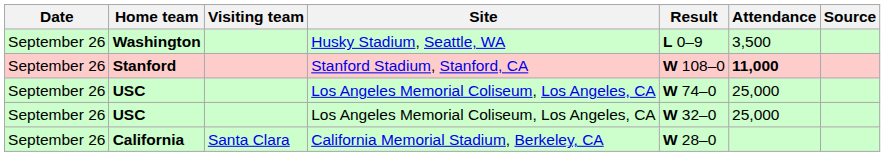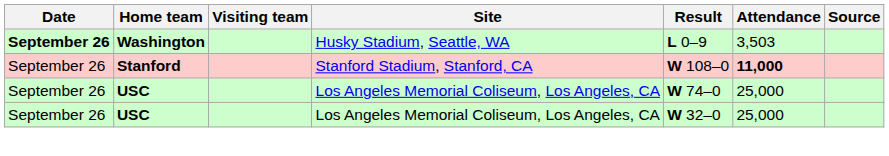 <table class="wikitable" style="font-size:95%;">
 <tr>
 <th>Date</th>
 <th>Home team</th>
 <th>Visiting team</th>
 <th>Site</th>
 <th>Result</th>
 <th>Attendance</th>
 <th class="unsortable">Source</th>
 </tr>
 <tr bgcolor=ccffcc>
-<td>September 26</td>
+<td><strong>September 26</strong></td>
 <td><strong>Washington</strong></td>
 <td></td>
 <td><a href='#'>Husky Stadium</a>, <a href='#'>Seattle, WA</a></td>
 <td><strong>L</strong> 0–9</td>
-<td>3,500</td>
+<td>3,503</td>
 <td></td>
 </tr>
 <tr bgcolor=#ffcccc>
 <td>September 26</td>
 <td><strong>Stanford</strong></td>
 <td></td>
 <td><a href='#'>Stanford Stadium</a>, <a href='#'>Stanford, CA</a></td>
 <td><strong>W</strong> 108–0</td>
 <td><strong>11,000</strong></td>
 <td></td>
 </tr>
 <tr bgcolor=ccffcc>
 <td>September 26</td>
 <td><strong>USC</strong></td>
 <td></td>
 <td><a href='#'>Los Angeles Memorial Coliseum</a>, <a href='#'>Los Angeles, CA</a></td>
 <td><strong>W</strong> 74–0</td>
 <td>25,000</td>
 <td></td>
 </tr>
 <tr bgcolor=ccffcc>
 <td>September 26</td>
 <td><strong>USC</strong></td>
 <td></td>
 <td>Los Angeles Memorial Coliseum, Los Angeles, CA</td>
 <td><strong>W</strong> 32–0</td>
 <td>25,000</td>
 <td></td>
 </tr>
-<tr bgcolor=ccffcc>
-<td>September 26</td>
-<td><strong>California</strong></td>
-<td><a href='#'>Santa Clara</a></td>
-<td><a href='#'>California Memorial Stadium</a>, <a href='#'>Berkeley, CA</a></td>
-<td><strong>W</strong> 28–0</td>
-<td></td>
-<td></td>
-</tr>
 </table>
